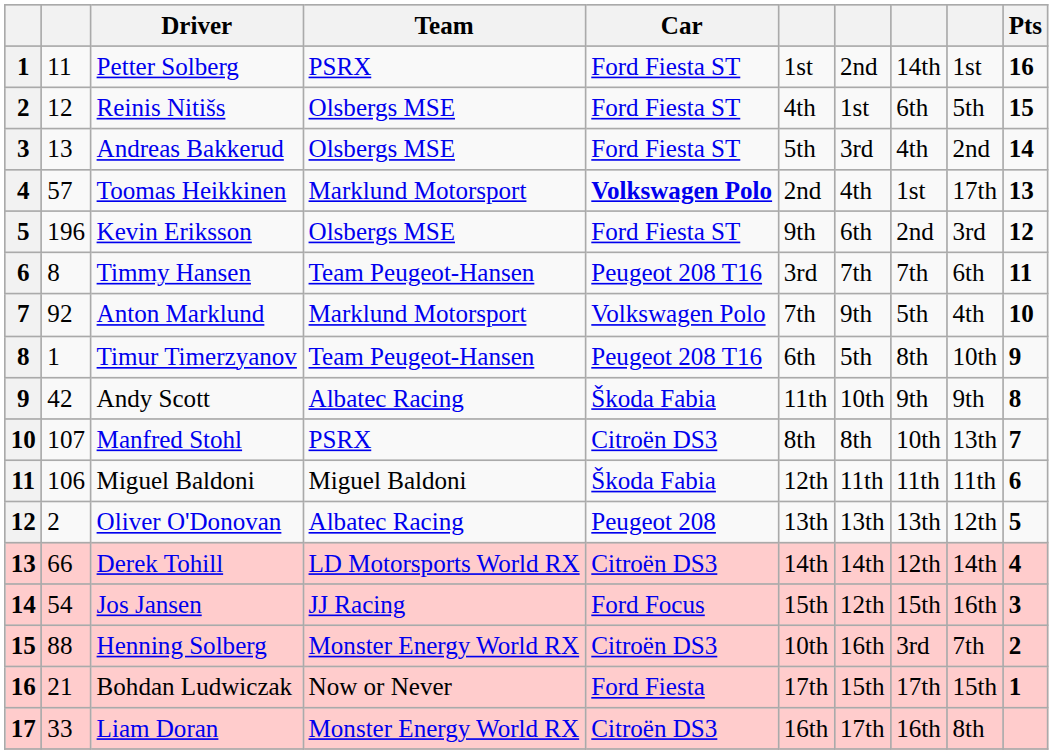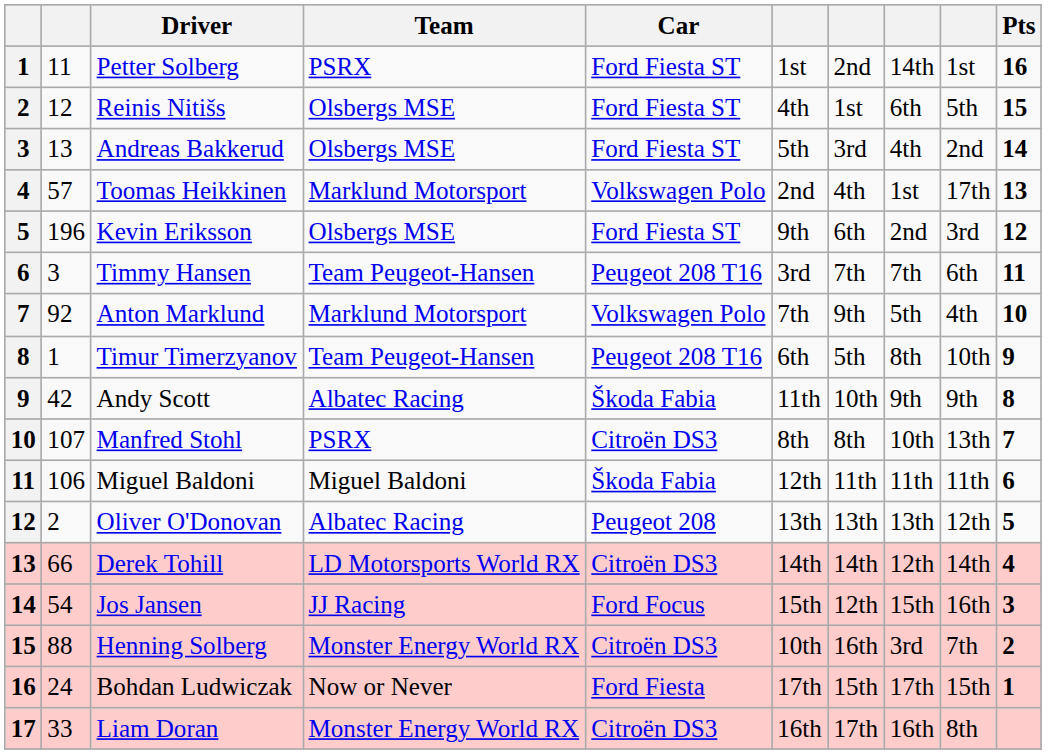 <table class=wikitable style="font-size:95%">
 <tr>
 <th></th>
 <th></th>
 <th>Driver</th>
 <th>Team</th>
 <th>Car</th>
 <th></th>
 <th></th>
 <th></th>
 <th></th>
 <th>Pts</th>
 </tr>
 <tr>
 <th>1</th>
 <td>11</td>
 <td> <a href='#'>Petter Solberg</a></td>
 <td><a href='#'>PSRX</a></td>
 <td><a href='#'>Ford Fiesta ST</a></td>
 <td>1st</td>
 <td>2nd</td>
 <td>14th</td>
 <td>1st</td>
 <td><strong>16</strong></td>
 </tr>
 <tr>
 <th>2</th>
 <td>12</td>
 <td> <a href='#'>Reinis Nitišs</a></td>
 <td><a href='#'>Olsbergs MSE</a></td>
 <td><a href='#'>Ford Fiesta ST</a></td>
 <td>4th</td>
 <td>1st</td>
 <td>6th</td>
 <td>5th</td>
 <td><strong>15</strong></td>
 </tr>
 <tr>
 <th>3</th>
 <td>13</td>
 <td> <a href='#'>Andreas Bakkerud</a></td>
 <td><a href='#'>Olsbergs MSE</a></td>
 <td><a href='#'>Ford Fiesta ST</a></td>
 <td>5th</td>
 <td>3rd</td>
 <td>4th</td>
 <td>2nd</td>
 <td><strong>14</strong></td>
 </tr>
 <tr>
 <th>4</th>
 <td>57</td>
 <td> <a href='#'>Toomas Heikkinen</a></td>
 <td><a href='#'>Marklund Motorsport</a></td>
-<td><strong><a href='#'>Volkswagen Polo</a></strong></td>
+<td><a href='#'>Volkswagen Polo</a></td>
 <td>2nd</td>
 <td>4th</td>
 <td>1st</td>
 <td>17th</td>
 <td><strong>13</strong></td>
 </tr>
 <tr>
 <th>5</th>
 <td>196</td>
 <td> <a href='#'>Kevin Eriksson</a></td>
 <td><a href='#'>Olsbergs MSE</a></td>
 <td><a href='#'>Ford Fiesta ST</a></td>
 <td>9th</td>
 <td>6th</td>
 <td>2nd</td>
 <td>3rd</td>
 <td><strong>12</strong></td>
 </tr>
 <tr>
 <th>6</th>
-<td>8</td>
+<td>3</td>
 <td> <a href='#'>Timmy Hansen</a></td>
 <td><a href='#'>Team Peugeot-Hansen</a></td>
 <td><a href='#'>Peugeot 208 T16</a></td>
 <td>3rd</td>
 <td>7th</td>
 <td>7th</td>
 <td>6th</td>
 <td><strong>11</strong></td>
 </tr>
 <tr>
 <th>7</th>
 <td>92</td>
 <td> <a href='#'>Anton Marklund</a></td>
 <td><a href='#'>Marklund Motorsport</a></td>
 <td><a href='#'>Volkswagen Polo</a></td>
 <td>7th</td>
 <td>9th</td>
 <td>5th</td>
 <td>4th</td>
 <td><strong>10</strong></td>
 </tr>
 <tr>
 <th>8</th>
 <td>1</td>
 <td> <a href='#'>Timur Timerzyanov</a></td>
 <td><a href='#'>Team Peugeot-Hansen</a></td>
 <td><a href='#'>Peugeot 208 T16</a></td>
 <td>6th</td>
 <td>5th</td>
 <td>8th</td>
 <td>10th</td>
 <td><strong>9</strong></td>
 </tr>
 <tr>
 <th>9</th>
 <td>42</td>
 <td> Andy Scott</td>
 <td><a href='#'>Albatec Racing</a></td>
 <td><a href='#'>Škoda Fabia</a></td>
 <td>11th</td>
 <td>10th</td>
 <td>9th</td>
 <td>9th</td>
 <td><strong>8</strong></td>
 </tr>
 <tr>
 <th>10</th>
 <td>107</td>
 <td> <a href='#'>Manfred Stohl</a></td>
 <td><a href='#'>PSRX</a></td>
 <td><a href='#'>Citroën DS3</a></td>
 <td>8th</td>
 <td>8th</td>
 <td>10th</td>
 <td>13th</td>
 <td><strong>7</strong></td>
 </tr>
 <tr>
 <th>11</th>
 <td>106</td>
 <td> Miguel Baldoni</td>
 <td>Miguel Baldoni</td>
 <td><a href='#'>Škoda Fabia</a></td>
 <td>12th</td>
 <td>11th</td>
 <td>11th</td>
 <td>11th</td>
 <td><strong>6</strong></td>
 </tr>
 <tr>
 <th>12</th>
 <td>2</td>
 <td> <a href='#'>Oliver O'Donovan</a></td>
 <td><a href='#'>Albatec Racing</a></td>
 <td><a href='#'>Peugeot 208</a></td>
 <td>13th</td>
 <td>13th</td>
 <td>13th</td>
 <td>12th</td>
 <td><strong>5</strong></td>
 </tr>
 <tr>
 <th style="background:#ffcccc;">13</th>
 <td style="background:#ffcccc;">66</td>
 <td style="background:#ffcccc;"> <a href='#'>Derek Tohill</a></td>
 <td style="background:#ffcccc;"><a href='#'>LD Motorsports World RX</a></td>
 <td style="background:#ffcccc;"><a href='#'>Citroën DS3</a></td>
 <td style="background:#ffcccc;">14th</td>
 <td style="background:#ffcccc;">14th</td>
 <td style="background:#ffcccc;">12th</td>
 <td style="background:#ffcccc;">14th</td>
 <td style="background:#ffcccc;"><strong>4</strong></td>
 </tr>
 <tr>
 <th style="background:#ffcccc;">14</th>
 <td style="background:#ffcccc;">54</td>
 <td style="background:#ffcccc;"> <a href='#'>Jos Jansen</a></td>
 <td style="background:#ffcccc;"><a href='#'>JJ Racing</a></td>
 <td style="background:#ffcccc;"><a href='#'>Ford Focus</a></td>
 <td style="background:#ffcccc;">15th</td>
 <td style="background:#ffcccc;">12th</td>
 <td style="background:#ffcccc;">15th</td>
 <td style="background:#ffcccc;">16th</td>
 <td style="background:#ffcccc;"><strong>3</strong></td>
 </tr>
 <tr>
 <th style="background:#ffcccc;">15</th>
 <td style="background:#ffcccc;">88</td>
 <td style="background:#ffcccc;"> <a href='#'>Henning Solberg</a></td>
 <td style="background:#ffcccc;"><a href='#'>Monster Energy World RX</a></td>
 <td style="background:#ffcccc;"><a href='#'>Citroën DS3</a></td>
 <td style="background:#ffcccc;">10th</td>
 <td style="background:#ffcccc;">16th</td>
 <td style="background:#ffcccc;">3rd</td>
 <td style="background:#ffcccc;">7th</td>
 <td style="background:#ffcccc;"><strong>2</strong></td>
 </tr>
 <tr>
 <th style="background:#ffcccc;">16</th>
-<td style="background:#ffcccc;">21</td>
+<td style="background:#ffcccc;">24</td>
 <td style="background:#ffcccc;"> Bohdan Ludwiczak</td>
 <td style="background:#ffcccc;">Now or Never</td>
 <td style="background:#ffcccc;"><a href='#'>Ford Fiesta</a></td>
 <td style="background:#ffcccc;">17th</td>
 <td style="background:#ffcccc;">15th</td>
 <td style="background:#ffcccc;">17th</td>
 <td style="background:#ffcccc;">15th</td>
 <td style="background:#ffcccc;"><strong>1</strong></td>
 </tr>
 <tr>
 <th style="background:#ffcccc;">17</th>
 <td style="background:#ffcccc;">33</td>
 <td style="background:#ffcccc;"> <a href='#'>Liam Doran</a></td>
 <td style="background:#ffcccc;"><a href='#'>Monster Energy World RX</a></td>
 <td style="background:#ffcccc;"><a href='#'>Citroën DS3</a></td>
 <td style="background:#ffcccc;">16th</td>
 <td style="background:#ffcccc;">17th</td>
 <td style="background:#ffcccc;">16th</td>
 <td style="background:#ffcccc;">8th</td>
 <td style="background:#ffcccc;"></td>
 </tr>
 </table>
